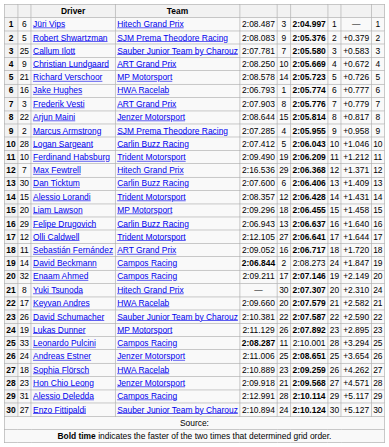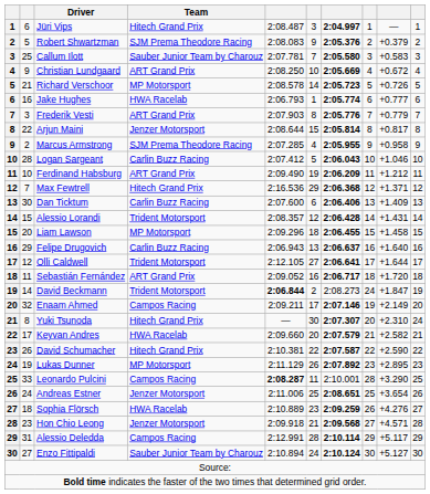 <table class="wikitable" style="font-size:85%;">
 <tr>
 <th scope="col"></th>
 <th scope="col"></th>
 <th scope="col">Driver</th>
 <th scope="col">Team</th>
 <th scope="col"></th>
 <th scope="col"></th>
 <th scope="col"></th>
 <th scope="col"></th>
 <th scope="col"></th>
 <th scope="col"></th>
 </tr>
 <tr>
 <th scope="row">1</th>
 <td align="center">6</td>
 <td> <a href='#'>Jüri Vips</a></td>
 <td><a href='#'>Hitech Grand Prix</a></td>
 <td align="center">2:08.487</td>
 <td align="center">3</td>
 <td align="center"><strong>2:04.997</strong></td>
 <td align="center">1</td>
 <td align="center">—</td>
 <td align="center">1</td>
 </tr>
 <tr>
 <th scope="row">2</th>
 <td align="center">5</td>
 <td> <a href='#'>Robert Shwartzman</a></td>
 <td><a href='#'>SJM Prema Theodore Racing</a></td>
 <td align="center">2:08.083</td>
 <td align="center">9</td>
 <td align="center"><strong>2:05.376</strong></td>
 <td align="center">2</td>
 <td align="center">+0.379</td>
 <td align="center">2</td>
 </tr>
 <tr>
 <th scope="row">3</th>
 <td align="center">25</td>
 <td> <a href='#'>Callum Ilott</a></td>
 <td><a href='#'>Sauber Junior Team by Charouz</a></td>
 <td align="center">2:07.781</td>
 <td align="center">7</td>
 <td align="center"><strong>2:05.580</strong></td>
 <td align="center">3</td>
 <td align="center">+0.583</td>
 <td align="center">3</td>
 </tr>
 <tr>
 <th scope="row">4</th>
 <td align="center">9</td>
 <td> <a href='#'>Christian Lundgaard</a></td>
 <td><a href='#'>ART Grand Prix</a></td>
 <td align="center">2:08.250</td>
 <td align="center">10</td>
 <td align="center"><strong>2:05.669</strong></td>
 <td align="center">4</td>
 <td align="center">+0.672</td>
 <td align="center">4</td>
 </tr>
 <tr>
 <th scope="row">5</th>
 <td align="center">21</td>
 <td> <a href='#'>Richard Verschoor</a></td>
 <td><a href='#'>MP Motorsport</a></td>
 <td align="center">2:08.578</td>
 <td align="center">14</td>
 <td align="center"><strong>2:05.723</strong></td>
 <td align="center">5</td>
 <td align="center">+0.726</td>
 <td align="center">5</td>
 </tr>
 <tr>
 <th scope="row">6</th>
 <td align="center">16</td>
 <td> <a href='#'>Jake Hughes</a></td>
 <td><a href='#'>HWA Racelab</a></td>
 <td align="center">2:06.793</td>
 <td align="center">1</td>
 <td align="center"><strong>2:05.774</strong></td>
 <td align="center">6</td>
 <td align="center">+0.777</td>
 <td align="center">6</td>
 </tr>
 <tr>
 <th scope="row">7</th>
 <td align="center">3</td>
 <td> <a href='#'>Frederik Vesti</a></td>
 <td><a href='#'>ART Grand Prix</a></td>
 <td align="center">2:07.903</td>
 <td align="center">8</td>
 <td align="center"><strong>2:05.776</strong></td>
 <td align="center">7</td>
 <td align="center">+0.779</td>
 <td align="center">7</td>
 </tr>
 <tr>
 <th scope="row">8</th>
 <td align="center">22</td>
 <td> <a href='#'>Arjun Maini</a></td>
 <td><a href='#'>Jenzer Motorsport</a></td>
 <td align="center">2:08.644</td>
 <td align="center">15</td>
 <td align="center"><strong>2:05.814</strong></td>
 <td align="center">8</td>
 <td align="center">+0.817</td>
 <td align="center">8</td>
 </tr>
 <tr>
 <th scope="row">9</th>
 <td align="center">2</td>
 <td> <a href='#'>Marcus Armstrong</a></td>
 <td><a href='#'>SJM Prema Theodore Racing</a></td>
 <td align="center">2:07.285</td>
 <td align="center">4</td>
 <td align="center"><strong>2:05.955</strong></td>
 <td align="center">9</td>
 <td align="center">+0.958</td>
 <td align="center">9</td>
 </tr>
 <tr>
 <th scope="row">10</th>
 <td align="center">28</td>
 <td> <a href='#'>Logan Sargeant</a></td>
 <td><a href='#'>Carlin Buzz Racing</a></td>
 <td align="center">2:07.412</td>
 <td align="center">5</td>
 <td align="center"><strong>2:06.043</strong></td>
 <td align="center">10</td>
 <td align="center">+1.046</td>
 <td align="center">10</td>
 </tr>
 <tr>
 <th scope="row">11</th>
 <td align="center">10</td>
 <td> <a href='#'>Ferdinand Habsburg</a></td>
-<td><a href='#'>Trident Motorsport</a></td>
+<td><a href='#'>ART Grand Prix</a></td>
 <td align="center">2:09.490</td>
 <td align="center">19</td>
 <td align="center"><strong>2:06.209</strong></td>
 <td align="center">11</td>
 <td align="center">+1.212</td>
 <td align="center">11</td>
 </tr>
 <tr>
 <th scope="row">12</th>
 <td align="center">7</td>
 <td> <a href='#'>Max Fewtrell</a></td>
 <td><a href='#'>Hitech Grand Prix</a></td>
 <td align="center">2:16.536</td>
 <td align="center">29</td>
 <td align="center"><strong>2:06.368</strong></td>
 <td align="center">12</td>
 <td align="center">+1.371</td>
 <td align="center">12</td>
 </tr>
 <tr>
 <th scope="row">13</th>
 <td align="center">30</td>
 <td> <a href='#'>Dan Ticktum</a></td>
 <td><a href='#'>Carlin Buzz Racing</a></td>
 <td align="center">2:07.600</td>
 <td align="center">6</td>
 <td align="center"><strong>2:06.406</strong></td>
 <td align="center">13</td>
 <td align="center">+1.409</td>
 <td align="center">13</td>
 </tr>
 <tr>
 <th scope="row">14</th>
 <td align="center">15</td>
 <td> <a href='#'>Alessio Lorandi</a></td>
 <td><a href='#'>Trident Motorsport</a></td>
 <td align="center">2:08.357</td>
 <td align="center">12</td>
 <td align="center"><strong>2:06.428</strong></td>
 <td align="center">14</td>
 <td align="center">+1.431</td>
 <td align="center">14</td>
 </tr>
 <tr>
 <th scope="row">15</th>
 <td align="center">20</td>
 <td> <a href='#'>Liam Lawson</a></td>
 <td><a href='#'>MP Motorsport</a></td>
 <td align="center">2:09.296</td>
 <td align="center">18</td>
 <td align="center"><strong>2:06.455</strong></td>
 <td align="center">15</td>
 <td align="center">+1.458</td>
 <td align="center">15</td>
 </tr>
 <tr>
 <th scope="row">16</th>
 <td align="center">29</td>
 <td> <a href='#'>Felipe Drugovich</a></td>
 <td><a href='#'>Carlin Buzz Racing</a></td>
 <td align="center">2:06.943</td>
 <td align="center">13</td>
 <td align="center"><strong>2:06.637</strong></td>
 <td align="center">16</td>
 <td align="center">+1.640</td>
 <td align="center">16</td>
 </tr>
 <tr>
 <th scope="row">17</th>
 <td align="center">12</td>
 <td> <a href='#'>Olli Caldwell</a></td>
 <td><a href='#'>Trident Motorsport</a></td>
 <td align="center">2:12.105</td>
 <td align="center">27</td>
 <td align="center"><strong>2:06.641</strong></td>
 <td align="center">17</td>
 <td align="center">+1.644</td>
 <td align="center">17</td>
 </tr>
 <tr>
 <th scope="row">18</th>
 <td align="center">11</td>
 <td> <a href='#'>Sebastián Fernández</a></td>
 <td><a href='#'>ART Grand Prix</a></td>
 <td align="center">2:09.052</td>
 <td align="center">16</td>
 <td align="center"><strong>2:06.717</strong></td>
 <td align="center">18</td>
 <td align="center">+1.720</td>
 <td align="center">18</td>
 </tr>
 <tr>
 <th scope="row">19</th>
 <td align="center">14</td>
 <td> <a href='#'>David Beckmann</a></td>
-<td><a href='#'>Campos Racing</a></td>
+<td><a href='#'>Trident Motorsport</a></td>
 <td align="center"><strong>2:06.844</strong></td>
 <td align="center">2</td>
 <td align="center">2:08.273</td>
 <td align="center">24</td>
 <td align="center">+1.847</td>
 <td align="center">19</td>
 </tr>
 <tr>
 <th scope="row">20</th>
 <td align="center">32</td>
 <td> <a href='#'>Enaam Ahmed</a></td>
 <td><a href='#'>Campos Racing</a></td>
 <td align="center">2:09.211</td>
 <td align="center">17</td>
 <td align="center"><strong>2:07.146</strong></td>
 <td align="center">19</td>
 <td align="center">+2.149</td>
 <td align="center">20</td>
 </tr>
 <tr>
 <th scope="row">21</th>
 <td align="center">8</td>
 <td> <a href='#'>Yuki Tsunoda</a></td>
 <td><a href='#'>Hitech Grand Prix</a></td>
 <td align="center">—</td>
 <td align="center">30</td>
 <td align="center"><strong>2:07.307</strong></td>
 <td align="center">20</td>
 <td align="center">+2.310</td>
 <td align="center">24</td>
 </tr>
 <tr>
 <th scope="row">22</th>
 <td align="center">17</td>
 <td> <a href='#'>Keyvan Andres</a></td>
 <td><a href='#'>HWA Racelab</a></td>
 <td align="center">2:09.660</td>
 <td align="center">20</td>
 <td align="center"><strong>2:07.579</strong></td>
 <td align="center">21</td>
 <td align="center">+2.582</td>
 <td align="center">21</td>
 </tr>
 <tr>
 <th scope="row">23</th>
 <td align="center">26</td>
 <td> <a href='#'>David Schumacher</a></td>
-<td><a href='#'>Sauber Junior Team by Charouz</a></td>
+<td><a href='#'>Hitech Grand Prix</a></td>
 <td align="center">2:10.381</td>
 <td align="center">22</td>
 <td align="center"><strong>2:07.587</strong></td>
 <td align="center">22</td>
 <td align="center">+2.590</td>
 <td align="center">22</td>
 </tr>
 <tr>
 <th scope="row">24</th>
 <td align="center">19</td>
 <td> <a href='#'>Lukas Dunner</a></td>
 <td><a href='#'>MP Motorsport</a></td>
 <td align="center">2:11.129</td>
 <td align="center">26</td>
 <td align="center"><strong>2:07.892</strong></td>
 <td align="center">23</td>
 <td align="center">+2.895</td>
 <td align="center">23</td>
 </tr>
 <tr>
 <th scope="row">25</th>
 <td align="center">33</td>
 <td> <a href='#'>Leonardo Pulcini</a></td>
 <td><a href='#'>Campos Racing</a></td>
 <td align="center"><strong>2:08.287</strong></td>
 <td align="center">11</td>
 <td align="center">2:10.001</td>
 <td align="center">28</td>
-<td align="center">+3.294</td>
+<td align="center">+3.290</td>
 <td align="center">25</td>
 </tr>
 <tr>
 <th scope="row">26</th>
 <td align="center">24</td>
 <td> <a href='#'>Andreas Estner</a></td>
 <td><a href='#'>Jenzer Motorsport</a></td>
 <td align="center">2:11.006</td>
 <td align="center">25</td>
 <td align="center"><strong>2:08.651</strong></td>
 <td align="center">25</td>
 <td align="center">+3.654</td>
 <td align="center">26</td>
 </tr>
 <tr>
 <th scope="row">27</th>
 <td align="center">18</td>
 <td> <a href='#'>Sophia Flörsch</a></td>
 <td><a href='#'>HWA Racelab</a></td>
 <td align="center">2:10.889</td>
 <td align="center">23</td>
 <td align="center"><strong>2:09.259</strong></td>
 <td align="center">26</td>
-<td align="center">+4.262</td>
+<td align="center">+4.276</td>
 <td align="center">27</td>
 </tr>
 <tr>
 <th scope="row">28</th>
 <td align="center">23</td>
 <td> <a href='#'>Hon Chio Leong</a></td>
 <td><a href='#'>Jenzer Motorsport</a></td>
 <td align="center">2:09.918</td>
 <td align="center">21</td>
 <td align="center"><strong>2:09.568</strong></td>
 <td align="center">27</td>
 <td align="center">+4.571</td>
 <td align="center">28</td>
 </tr>
 <tr>
 <th scope="row">29</th>
 <td align="center">31</td>
 <td> <a href='#'>Alessio Deledda</a></td>
 <td><a href='#'>Campos Racing</a></td>
 <td align="center">2:12.991</td>
 <td align="center">28</td>
 <td align="center"><strong>2:10.114</strong></td>
 <td align="center">29</td>
 <td align="center">+5.117</td>
 <td align="center">29</td>
 </tr>
 <tr>
 <th scope="row">30</th>
 <td align="center">27</td>
 <td> <a href='#'>Enzo Fittipaldi</a></td>
 <td><a href='#'>Sauber Junior Team by Charouz</a></td>
 <td align="center">2:10.894</td>
 <td align="center">24</td>
 <td align="center"><strong>2:10.124</strong></td>
 <td align="center">30</td>
 <td align="center">+5.127</td>
 <td align="center">30</td>
 </tr>
 <tr>
 <td colspan="10" align="center">Source:</td>
 </tr>
 <tr>
 <td colspan="10" align="center"><strong>Bold time</strong> indicates the faster of the two times that determined grid order.</td>
 </tr>
 </table>
